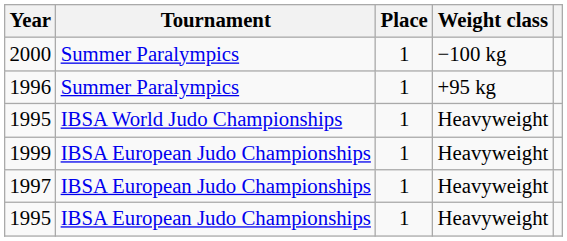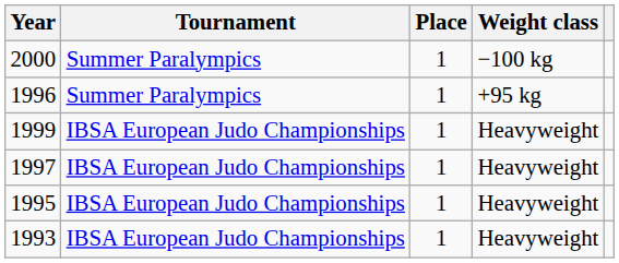 <table class="wikitable">
 <tr>
 <th>Year</th>
 <th>Tournament</th>
 <th>Place</th>
 <th>Weight class</th>
 <th></th>
 </tr>
 <tr>
 <td>2000</td>
 <td><a href='#'>Summer Paralympics</a></td>
 <td align="center">1</td>
 <td>−100 kg</td>
 <td></td>
 </tr>
 <tr>
 <td>1996</td>
 <td><a href='#'>Summer Paralympics</a></td>
 <td align="center">1</td>
 <td>+95 kg</td>
 <td></td>
 </tr>
 <tr>
-<td>1995</td>
-<td><a href='#'>IBSA World Judo Championships</a></td>
-<td align="center">1</td>
-<td>Heavyweight</td>
-<td></td>
-</tr>
-<tr>
 <td>1999</td>
 <td><a href='#'>IBSA European Judo Championships</a></td>
 <td align="center">1</td>
 <td>Heavyweight</td>
 <td></td>
 </tr>
 <tr>
 <td>1997</td>
 <td><a href='#'>IBSA European Judo Championships</a></td>
 <td align="center">1</td>
 <td>Heavyweight</td>
 <td></td>
 </tr>
 <tr>
 <td>1995</td>
 <td><a href='#'>IBSA European Judo Championships</a></td>
 <td align="center">1</td>
 <td>Heavyweight</td>
 <td></td>
 </tr>
+<tr>
+<td>1993</td>
+<td><a href='#'>IBSA European Judo Championships</a></td>
+<td align="center">1</td>
+<td>Heavyweight</td>
+<td></td>
+</tr>
 </table>
